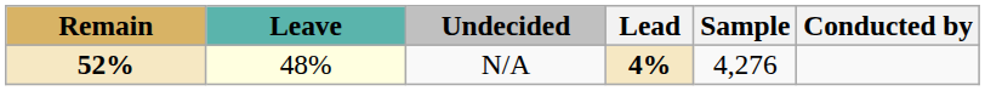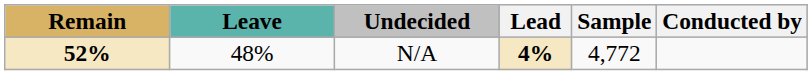 <table class="wikitable sortable" style="text-align:center;font-size:95%;line-height:14px">
 <tr>
 <th data-sort- type="number" style="background:#d8b365; width:100px;">Remain</th>
 <th data-sort- type="number" style="background:#5ab4ac; width:100px;">Leave</th>
 <th data-sort- type="number" style="background:silver; width:100px;">Undecided</th>
 <th data-sort-type="number" style="width:40px">Lead</th>
 <th data-sort-type="number">Sample</th>
 <th>Conducted by<br></th>
 </tr>
 <tr>
 <td style="background: #f6e8c3;"><strong>52%</strong></td>
-<td style="background: lightyellow;">48%</td>
+<td>48%</td>
 <td>N/A</td>
 <td style="background: #f6e8c3;"><strong>4%</strong></td>
-<td>4,276</td>
+<td>4,772</td>
 <td></td>
 </tr>
 </table>
